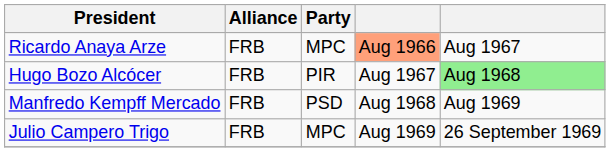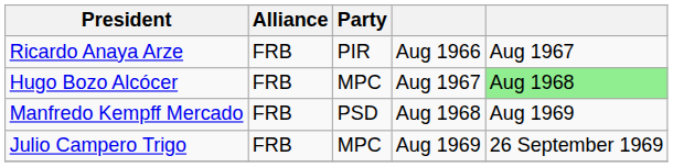 <table class="wikitable">
 <tr>
 <th>President</th>
 <th>Alliance</th>
 <th>Party</th>
 <th></th>
 <th></th>
 </tr>
 <tr>
 <td><a href='#'>Ricardo Anaya Arze</a></td>
 <td>FRB</td>
-<td>MPC</td>
-<td style="background: lightsalmon;">Aug 1966</td>
+<td>PIR</td>
+<td>Aug 1966</td>
 <td>Aug 1967</td>
 </tr>
 <tr>
 <td><a href='#'>Hugo Bozo Alcócer</a></td>
 <td>FRB</td>
-<td>PIR</td>
+<td>MPC</td>
 <td>Aug 1967</td>
 <td style="background: lightgreen;">Aug 1968</td>
 </tr>
 <tr>
 <td><a href='#'>Manfredo Kempff Mercado</a></td>
 <td>FRB</td>
 <td>PSD</td>
 <td>Aug 1968</td>
 <td>Aug 1969</td>
 </tr>
 <tr>
 <td><a href='#'>Julio Campero Trigo</a></td>
 <td>FRB</td>
 <td>MPC</td>
 <td>Aug 1969</td>
 <td>26 September 1969</td>
 </tr>
 <tr>
 </tr>
 </table>
